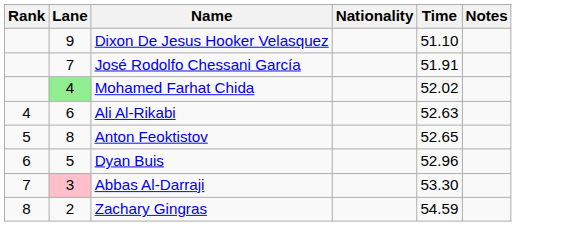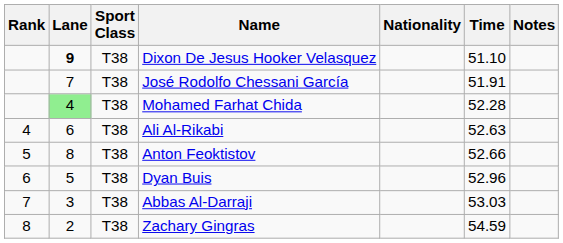 <table class="wikitable sortable" style="text-align:center">
 <tr>
 <th>Rank</th>
 <th>Lane</th>
+<th>Sport<br>Class</th>
 <th>Name</th>
 <th>Nationality</th>
 <th>Time</th>
 <th>Notes</th>
 </tr>
 <tr>
 <td></td>
-<td>9</td>
+<td><strong>9</strong></td>
+<td>T38</td>
 <td align="left"><a href='#'>Dixon De Jesus Hooker Velasquez</a></td>
 <td align="left"></td>
 <td>51.10</td>
 <td></td>
 </tr>
 <tr>
 <td></td>
 <td>7</td>
+<td>T38</td>
 <td align="left"><a href='#'>José Rodolfo Chessani García</a></td>
 <td align="left"></td>
 <td>51.91</td>
 <td></td>
 </tr>
 <tr>
 <td></td>
 <td style="background: lightgreen;">4</td>
+<td>T38</td>
 <td align="left"><a href='#'>Mohamed Farhat Chida</a></td>
 <td align="left"></td>
-<td>52.02</td>
+<td>52.28</td>
 <td></td>
 </tr>
 <tr>
 <td>4</td>
 <td>6</td>
+<td>T38</td>
 <td align="left"><a href='#'>Ali Al-Rikabi</a></td>
 <td align="left"></td>
 <td>52.63</td>
 <td></td>
 </tr>
 <tr>
 <td>5</td>
 <td>8</td>
+<td>T38</td>
 <td align="left"><a href='#'>Anton Feoktistov</a></td>
 <td align="left"></td>
-<td>52.65</td>
+<td>52.66</td>
 <td></td>
 </tr>
 <tr>
 <td>6</td>
 <td>5</td>
+<td>T38</td>
 <td align="left"><a href='#'>Dyan Buis</a></td>
 <td align="left"></td>
 <td>52.96</td>
 <td></td>
 </tr>
 <tr>
 <td>7</td>
-<td style="background: pink;">3</td>
+<td>3</td>
+<td>T38</td>
 <td align="left"><a href='#'>Abbas Al-Darraji</a></td>
 <td align="left"></td>
-<td>53.30</td>
+<td>53.03</td>
 <td></td>
 </tr>
 <tr>
 <td>8</td>
 <td>2</td>
+<td>T38</td>
 <td align="left"><a href='#'>Zachary Gingras</a></td>
 <td align="left"></td>
 <td>54.59</td>
 <td></td>
 </tr>
 </table>
